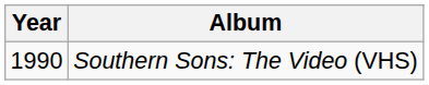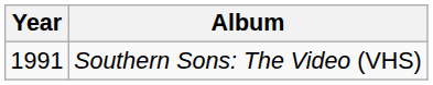 <table class="wikitable" style="text-align:center;">
 <tr>
 <th>Year</th>
 <th>Album</th>
 </tr>
 <tr>
-<td>1990</td>
+<td>1991</td>
 <td align="left"><em>Southern Sons: The Video</em> (VHS)</td>
 </tr>
 </table>
